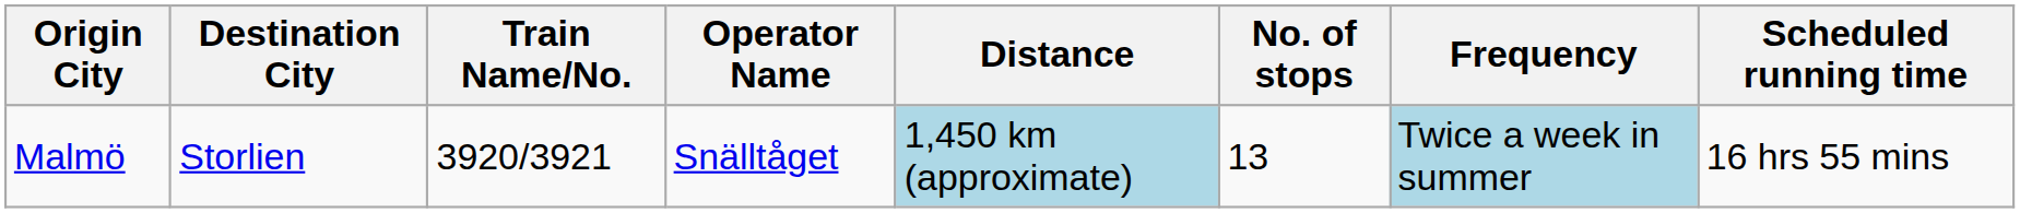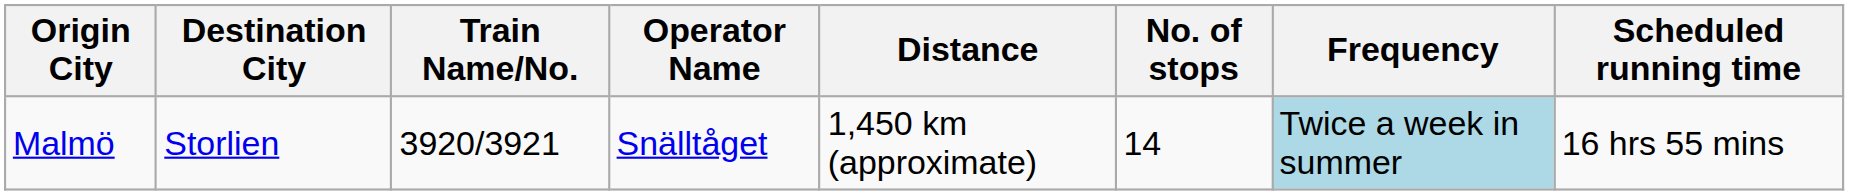 <table class="wikitable sortable" width= align=>
 <tr>
 <th>Origin City</th>
 <th>Destination City</th>
 <th>Train Name/No.</th>
 <th>Operator Name</th>
 <th>Distance</th>
 <th>No. of stops</th>
 <th>Frequency</th>
 <th data-sort-type="number">Scheduled running time</th>
 </tr>
 <tr>
 <td><a href='#'>Malmö</a></td>
 <td><a href='#'>Storlien</a></td>
 <td>3920/3921</td>
 <td><a href='#'>Snälltåget</a></td>
-<td style="background: lightblue;">1,450 km (approximate)</td>
-<td>13</td>
+<td>1,450 km (approximate)</td>
+<td>14</td>
 <td style="background: lightblue;">Twice a week in summer</td>
 <td>16 hrs 55 mins</td>
 </tr>
 </table>
